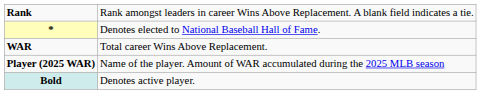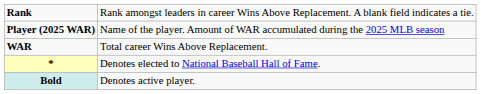 <table class="wikitable">
 <tr>
 <td><strong>Rank</strong></td>
 <td>Rank amongst leaders in career Wins Above Replacement. A blank field indicates a tie.</td>
 </tr>
 <tr>
-<th scope="row" style="background-color:#ffffbb">*</th>
-<td>Denotes elected to <a href='#'>National Baseball Hall of Fame</a>. <br></td>
+<td><strong>Player (2025 WAR)</strong></td>
+<td>Name of the player. Amount of WAR accumulated during the <a href='#'>2025 MLB season</a></td>
 </tr>
 <tr>
 <td><strong>WAR</strong></td>
 <td>Total career Wins Above Replacement.</td>
 </tr>
 <tr>
-<td><strong>Player (2025 WAR)</strong></td>
-<td>Name of the player. Amount of WAR accumulated during the <a href='#'>2025 MLB season</a></td>
+<th scope="row" style="background-color:#ffffbb">*</th>
+<td>Denotes elected to <a href='#'>National Baseball Hall of Fame</a>. <br></td>
 </tr>
 <tr>
 <th scope="row" style="background:#cfecec;"><strong>Bold</strong></th>
 <td>Denotes active player.</td>
 </tr>
 </table>
